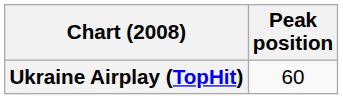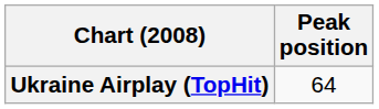 <table class="wikitable plainrowheaders" style="text-align:center">
 <tr>
 <th scope="col">Chart (2008)</th>
 <th scope="col">Peak<br>position</th>
 </tr>
 <tr>
 <th scope="row">Ukraine Airplay (<a href='#'>TopHit</a>)</th>
-<td>60</td>
+<td>64</td>
 </tr>
 </table>
